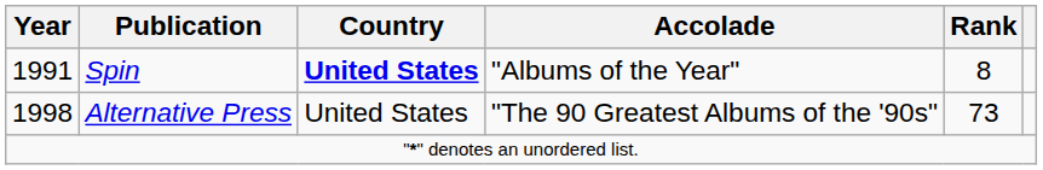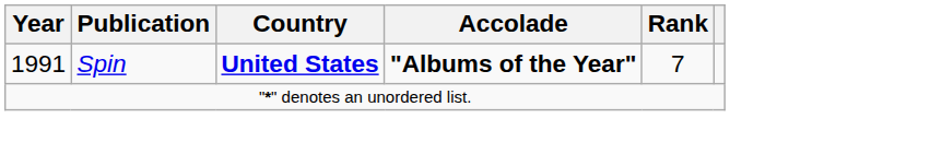 <table class="wikitable sortable" style="margin:0em 1em 1em 0pt">
 <tr>
 <th>Year</th>
 <th>Publication</th>
 <th>Country</th>
 <th>Accolade</th>
 <th>Rank</th>
 <th class=unsortable></th>
 </tr>
 <tr>
 <td align=center>1991</td>
 <td><em><a href='#'>Spin</a></em></td>
 <td><strong><a href='#'>United States</a></strong></td>
-<td>"Albums of the Year"</td>
-<td align=center>8</td>
-<td></td>
-</tr>
-<tr>
-<td align=center>1998</td>
-<td><em><a href='#'>Alternative Press</a></em></td>
-<td>United States</td>
-<td>"The 90 Greatest Albums of the '90s"</td>
-<td align=center>73</td>
+<td><strong>"Albums of the Year"</strong></td>
+<td align=center>7</td>
 <td></td>
 </tr>
 <tr class="sortbottom">
 <td colspan=6 style=font-size:8pt; align=center>"<strong>*</strong>" denotes an unordered list.</td>
 </tr>
 </table>
